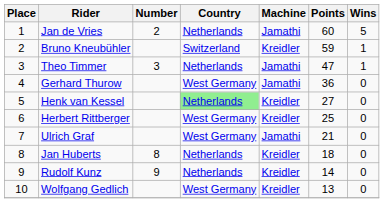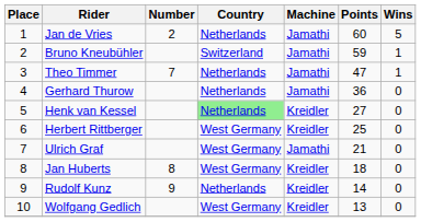 <table class="wikitable" style="font-size: 95%;">
 <tr>
 <th>Place</th>
 <th>Rider</th>
 <th>Number</th>
 <th>Country</th>
 <th>Machine</th>
 <th>Points</th>
 <th>Wins</th>
 </tr>
 <tr>
 <td align="center">1</td>
 <td> <a href='#'>Jan de Vries</a></td>
 <td align="center">2</td>
 <td><a href='#'>Netherlands</a></td>
 <td><a href='#'>Jamathi</a></td>
 <td align="center">60</td>
 <td align="center">5</td>
 </tr>
 <tr>
 <td align="center">2</td>
 <td> <a href='#'>Bruno Kneubühler</a></td>
 <td></td>
 <td><a href='#'>Switzerland</a></td>
-<td><a href='#'>Kreidler</a></td>
+<td><a href='#'>Jamathi</a></td>
 <td align="center">59</td>
 <td align="center">1</td>
 </tr>
 <tr>
 <td align="center">3</td>
 <td> <a href='#'>Theo Timmer</a></td>
-<td align="center">3</td>
+<td align="center">7</td>
 <td><a href='#'>Netherlands</a></td>
 <td><a href='#'>Jamathi</a></td>
 <td align="center">47</td>
 <td align="center">1</td>
 </tr>
 <tr>
 <td align="center">4</td>
 <td> <a href='#'>Gerhard Thurow</a></td>
 <td></td>
-<td><a href='#'>West Germany</a></td>
+<td><a href='#'>Netherlands</a></td>
 <td><a href='#'>Jamathi</a></td>
 <td align="center">36</td>
 <td align="center">0</td>
 </tr>
 <tr>
 <td align="center">5</td>
 <td> <a href='#'>Henk van Kessel</a></td>
 <td></td>
 <td style="background: lightgreen;"><a href='#'>Netherlands</a></td>
 <td><a href='#'>Kreidler</a></td>
 <td align="center">27</td>
 <td align="center">0</td>
 </tr>
 <tr>
 <td align="center">6</td>
 <td> <a href='#'>Herbert Rittberger</a></td>
 <td></td>
 <td><a href='#'>West Germany</a></td>
 <td><a href='#'>Kreidler</a></td>
 <td align="center">25</td>
 <td align="center">0</td>
 </tr>
 <tr>
 <td align="center">7</td>
 <td> <a href='#'>Ulrich Graf</a></td>
 <td></td>
 <td><a href='#'>West Germany</a></td>
 <td><a href='#'>Jamathi</a></td>
 <td align="center">21</td>
 <td align="center">0</td>
 </tr>
 <tr>
 <td align="center">8</td>
 <td> <a href='#'>Jan Huberts</a></td>
 <td align="center">8</td>
-<td><a href='#'>Netherlands</a></td>
+<td><a href='#'>West Germany</a></td>
 <td><a href='#'>Kreidler</a></td>
 <td align="center">18</td>
 <td align="center">0</td>
 </tr>
 <tr>
 <td align="center">9</td>
 <td> <a href='#'>Rudolf Kunz</a></td>
 <td align="center">9</td>
 <td><a href='#'>Netherlands</a></td>
 <td><a href='#'>Kreidler</a></td>
 <td align="center">14</td>
 <td align="center">0</td>
 </tr>
 <tr>
 <td align="center">10</td>
 <td> <a href='#'>Wolfgang Gedlich</a></td>
 <td></td>
 <td><a href='#'>West Germany</a></td>
 <td><a href='#'>Kreidler</a></td>
 <td align="center">13</td>
 <td align="center">0</td>
 </tr>
 <tr>
 </tr>
 </table>
